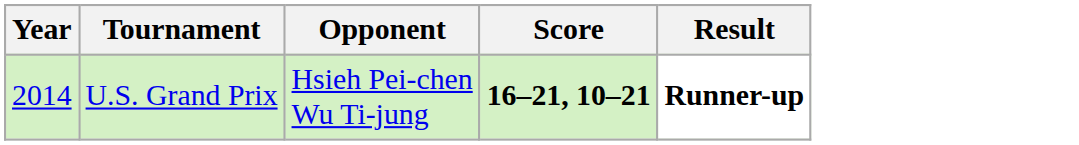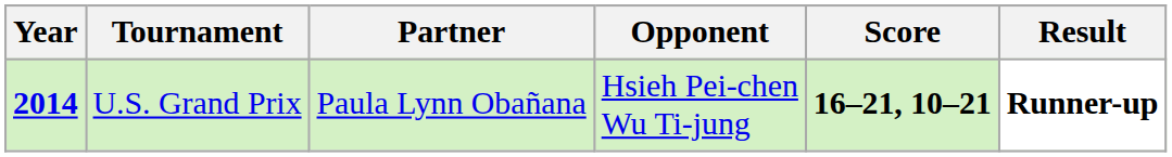 <table class="sortable wikitable" style="font-size: 90%;">
 <tr>
 <th>Year</th>
 <th>Tournament</th>
+<th>Partner</th>
 <th>Opponent</th>
 <th>Score</th>
 <th>Result</th>
 </tr>
 <tr style="background:#D4F1C5">
-<td align="center"><a href='#'>2014</a></td>
+<td align="center"><strong><a href='#'>2014</a></strong></td>
 <td align="left"><a href='#'>U.S. Grand Prix</a></td>
+<td align="left"> <a href='#'>Paula Lynn Obañana</a></td>
 <td align="left"> <a href='#'>Hsieh Pei-chen</a> <br>  <a href='#'>Wu Ti-jung</a></td>
 <td align="left"><strong>16–21, 10–21</strong></td>
 <td style="text-align:left; background:white"> <strong>Runner-up</strong></td>
 </tr>
 </table>
